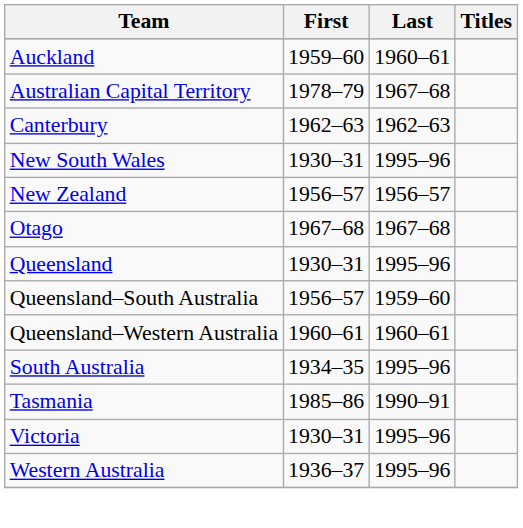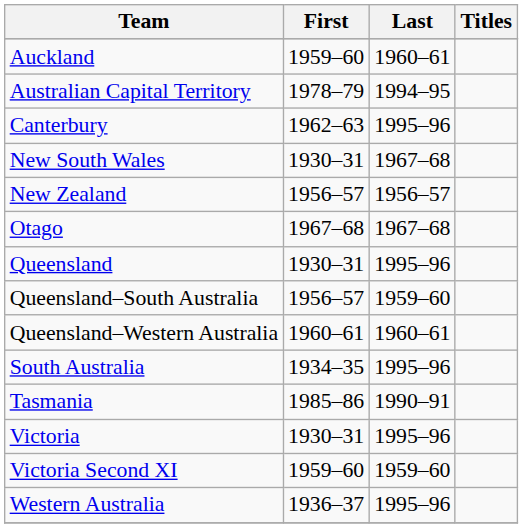 <table class="wikitable sortable plainrowheaders" style="text-align:center;">
 <tr>
 <th scope="col">Team</th>
 <th scope="col">First</th>
 <th scope="col">Last</th>
 <th scope="col">Titles</th>
 </tr>
 <tr bgcolor="#efefef">
 </tr>
 <tr align="left">
 <td><a href='#'>Auckland</a></td>
 <td>1959–60</td>
 <td>1960–61</td>
 <td></td>
 </tr>
 <tr align="left">
 <td><a href='#'>Australian Capital Territory</a></td>
 <td>1978–79</td>
-<td>1967–68</td>
+<td>1994–95</td>
 <td></td>
 </tr>
 <tr align="left">
 <td><a href='#'>Canterbury</a></td>
 <td>1962–63</td>
-<td>1962–63</td>
+<td>1995–96</td>
 <td></td>
 </tr>
 <tr align="left">
 <td><a href='#'>New South Wales</a></td>
 <td>1930–31</td>
-<td>1995–96</td>
+<td>1967–68</td>
 <td></td>
 </tr>
 <tr align="left">
 <td><a href='#'>New Zealand</a></td>
 <td>1956–57</td>
 <td>1956–57</td>
 <td></td>
 </tr>
 <tr align="left">
 <td><a href='#'>Otago</a></td>
 <td>1967–68</td>
 <td>1967–68</td>
 <td></td>
 </tr>
 <tr align="left">
 <td><a href='#'>Queensland</a></td>
 <td>1930–31</td>
 <td>1995–96</td>
 <td></td>
 </tr>
 <tr align="left">
 <td>Queensland–South Australia</td>
 <td>1956–57</td>
 <td>1959–60</td>
 <td></td>
 </tr>
 <tr align="left">
 <td>Queensland–Western Australia</td>
 <td>1960–61</td>
 <td>1960–61</td>
 <td></td>
 </tr>
 <tr align="left">
 <td><a href='#'>South Australia</a></td>
 <td>1934–35</td>
 <td>1995–96</td>
 <td></td>
 </tr>
 <tr align="left">
 <td><a href='#'>Tasmania</a></td>
 <td>1985–86</td>
 <td>1990–91</td>
 <td></td>
 </tr>
 <tr align="left">
 <td><a href='#'>Victoria</a></td>
 <td>1930–31</td>
 <td>1995–96</td>
 <td></td>
 </tr>
 <tr align="left">
+<td><a href='#'>Victoria Second XI</a></td>
+<td>1959–60</td>
+<td>1959–60</td>
+<td></td>
+</tr>
+<tr align="left">
 <td><a href='#'>Western Australia</a></td>
 <td>1936–37</td>
 <td>1995–96</td>
 <td></td>
 </tr>
 <tr>
 </tr>
 </table>
